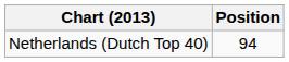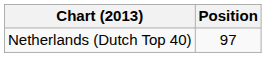 <table class="wikitable">
 <tr>
 <th>Chart (2013)</th>
 <th>Position</th>
 </tr>
 <tr>
 <td>Netherlands (Dutch Top 40)</td>
-<td align="center">94</td>
+<td align="center">97</td>
 </tr>
 </table>
